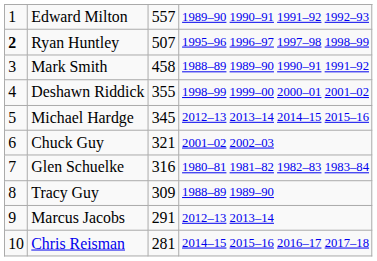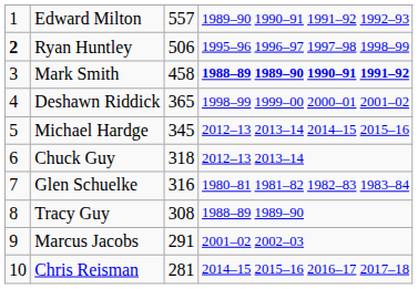 <table class="wikitable">
 <tr>
 </tr>
 <tr>
 <td>1</td>
 <td>Edward Milton</td>
 <td>557</td>
 <td style="font-size:80%;"><a href='#'>1989–90</a> <a href='#'>1990–91</a> <a href='#'>1991–92</a> <a href='#'>1992–93</a></td>
 </tr>
 <tr>
 <td><strong>2</strong></td>
 <td>Ryan Huntley</td>
-<td>507</td>
+<td>506</td>
 <td style="font-size:80%;"><a href='#'>1995–96</a> <a href='#'>1996–97</a> <a href='#'>1997–98</a> <a href='#'>1998–99</a></td>
 </tr>
 <tr>
 <td>3</td>
 <td>Mark Smith</td>
 <td>458</td>
-<td style="font-size:80%;"><a href='#'>1988–89</a> <a href='#'>1989–90</a> <a href='#'>1990–91</a> <a href='#'>1991–92</a></td>
+<td style="font-size:80%;"><strong><a href='#'>1988–89</a> <a href='#'>1989–90</a> <a href='#'>1990–91</a> <a href='#'>1991–92</a></strong></td>
 </tr>
 <tr>
 <td>4</td>
 <td>Deshawn Riddick</td>
-<td>355</td>
+<td>365</td>
 <td style="font-size:80%;"><a href='#'>1998–99</a> <a href='#'>1999–00</a> <a href='#'>2000–01</a> <a href='#'>2001–02</a></td>
 </tr>
 <tr>
 <td>5</td>
 <td>Michael Hardge</td>
 <td>345</td>
 <td style="font-size:80%;"><a href='#'>2012–13</a> <a href='#'>2013–14</a> <a href='#'>2014–15</a> <a href='#'>2015–16</a></td>
 </tr>
 <tr>
 <td>6</td>
 <td>Chuck Guy</td>
-<td>321</td>
-<td style="font-size:80%;"><a href='#'>2001–02</a> <a href='#'>2002–03</a></td>
+<td>318</td>
+<td style="font-size:80%;"><a href='#'>2012–13</a> <a href='#'>2013–14</a></td>
 </tr>
 <tr>
 <td>7</td>
 <td>Glen Schuelke</td>
 <td>316</td>
 <td style="font-size:80%;"><a href='#'>1980–81</a> <a href='#'>1981–82</a> <a href='#'>1982–83</a> <a href='#'>1983–84</a></td>
 </tr>
 <tr>
 <td>8</td>
 <td>Tracy Guy</td>
-<td>309</td>
+<td>308</td>
 <td style="font-size:80%;"><a href='#'>1988–89</a> <a href='#'>1989–90</a></td>
 </tr>
 <tr>
 <td>9</td>
 <td>Marcus Jacobs</td>
 <td>291</td>
-<td style="font-size:80%;"><a href='#'>2012–13</a> <a href='#'>2013–14</a></td>
+<td style="font-size:80%;"><a href='#'>2001–02</a> <a href='#'>2002–03</a></td>
 </tr>
 <tr>
 <td>10</td>
 <td><a href='#'>Chris Reisman</a></td>
 <td>281</td>
 <td style="font-size:80%;"><a href='#'>2014–15</a> <a href='#'>2015–16</a> <a href='#'>2016–17</a> <a href='#'>2017–18</a></td>
 </tr>
 </table>
